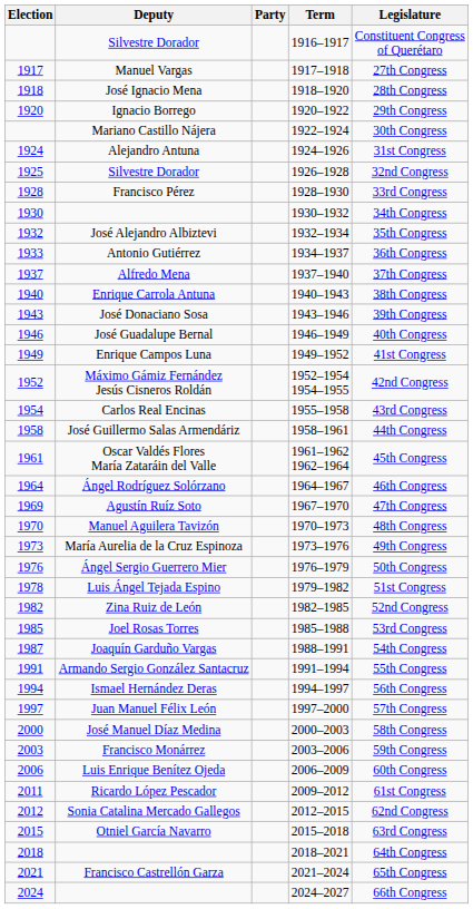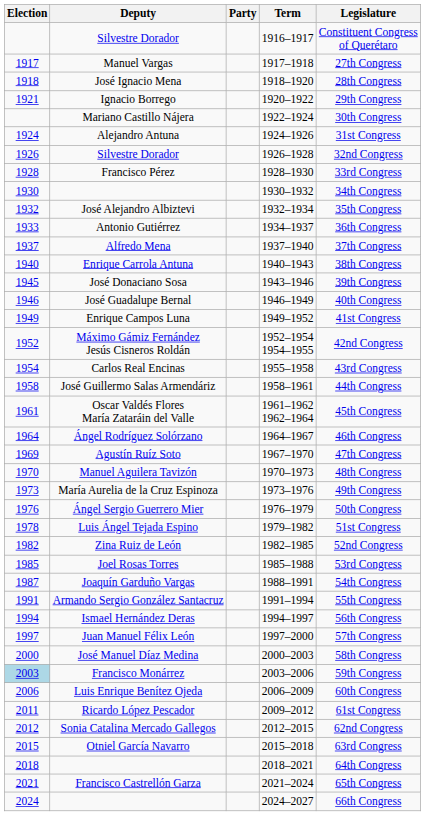 <table class="wikitable sortable" style="text-align: center">
 <tr>
 <th>Election</th>
 <th class="unsortable">Deputy</th>
 <th class="unsortable">Party</th>
 <th class="unsortable">Term</th>
 <th class="unsortable">Legislature</th>
 </tr>
 <tr>
 <td></td>
 <td><a href='#'>Silvestre Dorador</a></td>
 <td></td>
 <td>1916–1917</td>
 <td><a href='#'>Constituent Congress<br>of Querétaro</a></td>
 </tr>
 <tr>
 <td><a href='#'>1917</a></td>
 <td>Manuel Vargas</td>
 <td></td>
 <td>1917–1918</td>
 <td><a href='#'>27th Congress</a></td>
 </tr>
 <tr>
 <td><a href='#'>1918</a></td>
 <td>José Ignacio Mena</td>
 <td></td>
 <td>1918–1920</td>
 <td><a href='#'>28th Congress</a></td>
 </tr>
 <tr>
-<td><a href='#'>1920</a></td>
+<td><a href='#'>1921</a></td>
 <td>Ignacio Borrego</td>
 <td></td>
 <td>1920–1922</td>
 <td><a href='#'>29th Congress</a></td>
 </tr>
 <tr>
 <td></td>
 <td>Mariano Castillo Nájera</td>
 <td></td>
 <td>1922–1924</td>
 <td><a href='#'>30th Congress</a></td>
 </tr>
 <tr>
 <td><a href='#'>1924</a></td>
 <td>Alejandro Antuna</td>
 <td></td>
 <td>1924–1926</td>
 <td><a href='#'>31st Congress</a></td>
 </tr>
 <tr>
-<td><a href='#'>1925</a></td>
+<td><a href='#'>1926</a></td>
 <td><a href='#'>Silvestre Dorador</a></td>
 <td></td>
 <td>1926–1928</td>
 <td><a href='#'>32nd Congress</a></td>
 </tr>
 <tr>
 <td><a href='#'>1928</a></td>
 <td>Francisco Pérez</td>
 <td></td>
 <td>1928–1930</td>
 <td><a href='#'>33rd Congress</a></td>
 </tr>
 <tr>
 <td><a href='#'>1930</a></td>
 <td></td>
 <td></td>
 <td>1930–1932</td>
 <td><a href='#'>34th Congress</a></td>
 </tr>
 <tr>
 <td><a href='#'>1932</a></td>
 <td>José Alejandro Albiztevi</td>
 <td></td>
 <td>1932–1934</td>
 <td><a href='#'>35th Congress</a></td>
 </tr>
 <tr>
 <td><a href='#'>1933</a></td>
 <td>Antonio Gutiérrez</td>
 <td></td>
 <td>1934–1937</td>
 <td><a href='#'>36th Congress</a></td>
 </tr>
 <tr>
 <td><a href='#'>1937</a></td>
 <td><a href='#'>Alfredo Mena</a></td>
 <td></td>
 <td>1937–1940</td>
 <td><a href='#'>37th Congress</a></td>
 </tr>
 <tr>
 <td><a href='#'>1940</a></td>
 <td><a href='#'>Enrique Carrola Antuna</a></td>
 <td></td>
 <td>1940–1943</td>
 <td><a href='#'>38th Congress</a></td>
 </tr>
 <tr>
-<td><a href='#'>1943</a></td>
+<td><a href='#'>1945</a></td>
 <td>José Donaciano Sosa</td>
 <td></td>
 <td>1943–1946</td>
 <td><a href='#'>39th Congress</a></td>
 </tr>
 <tr>
 <td><a href='#'>1946</a></td>
 <td>José Guadalupe Bernal</td>
 <td></td>
 <td>1946–1949</td>
 <td><a href='#'>40th Congress</a></td>
 </tr>
 <tr>
 <td><a href='#'>1949</a></td>
 <td>Enrique Campos Luna</td>
 <td></td>
 <td>1949–1952</td>
 <td><a href='#'>41st Congress</a></td>
 </tr>
 <tr>
 <td><a href='#'>1952</a></td>
 <td><a href='#'>Máximo Gámiz Fernández</a><br> Jesús Cisneros Roldán</td>
 <td></td>
 <td>1952–1954<br>1954–1955</td>
 <td><a href='#'>42nd Congress</a></td>
 </tr>
 <tr>
 <td><a href='#'>1954</a></td>
 <td>Carlos Real Encinas</td>
 <td></td>
 <td>1955–1958</td>
 <td><a href='#'>43rd Congress</a></td>
 </tr>
 <tr>
 <td><a href='#'>1958</a></td>
 <td>José Guillermo Salas Armendáriz</td>
 <td></td>
 <td>1958–1961</td>
 <td><a href='#'>44th Congress</a></td>
 </tr>
 <tr>
 <td><a href='#'>1961</a></td>
 <td>Oscar Valdés Flores<br>María Zataráin del Valle</td>
 <td></td>
 <td>1961–1962<br>1962–1964</td>
 <td><a href='#'>45th Congress</a></td>
 </tr>
 <tr>
 <td><a href='#'>1964</a></td>
 <td><a href='#'>Ángel Rodríguez Solórzano</a></td>
 <td></td>
 <td>1964–1967</td>
 <td><a href='#'>46th Congress</a></td>
 </tr>
 <tr>
 <td><a href='#'>1969</a></td>
 <td><a href='#'>Agustín Ruíz Soto</a></td>
 <td></td>
 <td>1967–1970</td>
 <td><a href='#'>47th Congress</a></td>
 </tr>
 <tr>
 <td><a href='#'>1970</a></td>
 <td><a href='#'>Manuel Aguilera Tavizón</a></td>
 <td></td>
 <td>1970–1973</td>
 <td><a href='#'>48th Congress</a></td>
 </tr>
 <tr>
 <td><a href='#'>1973</a></td>
 <td>María Aurelia de la Cruz Espinoza</td>
 <td></td>
 <td>1973–1976</td>
 <td><a href='#'>49th Congress</a></td>
 </tr>
 <tr>
 <td><a href='#'>1976</a></td>
 <td><a href='#'>Ángel Sergio Guerrero Mier</a></td>
 <td></td>
 <td>1976–1979</td>
 <td><a href='#'>50th Congress</a></td>
 </tr>
 <tr>
 <td><a href='#'>1978</a></td>
 <td><a href='#'>Luis Ángel Tejada Espino</a></td>
 <td></td>
 <td>1979–1982</td>
 <td><a href='#'>51st Congress</a></td>
 </tr>
 <tr>
 <td><a href='#'>1982</a></td>
 <td><a href='#'>Zina Ruiz de León</a></td>
 <td></td>
 <td>1982–1985</td>
 <td><a href='#'>52nd Congress</a></td>
 </tr>
 <tr>
 <td><a href='#'>1985</a></td>
 <td><a href='#'>Joel Rosas Torres</a></td>
 <td></td>
 <td>1985–1988</td>
 <td><a href='#'>53rd Congress</a></td>
 </tr>
 <tr>
 <td><a href='#'>1987</a></td>
 <td><a href='#'>Joaquín Garduño Vargas</a></td>
 <td></td>
 <td>1988–1991</td>
 <td><a href='#'>54th Congress</a></td>
 </tr>
 <tr>
 <td><a href='#'>1991</a></td>
 <td><a href='#'>Armando Sergio González Santacruz</a></td>
 <td></td>
 <td>1991–1994</td>
 <td><a href='#'>55th Congress</a></td>
 </tr>
 <tr>
 <td><a href='#'>1994</a></td>
 <td><a href='#'>Ismael Hernández Deras</a></td>
 <td></td>
 <td>1994–1997</td>
 <td><a href='#'>56th Congress</a></td>
 </tr>
 <tr>
 <td><a href='#'>1997</a></td>
 <td><a href='#'>Juan Manuel Félix León</a></td>
 <td></td>
 <td>1997–2000</td>
 <td><a href='#'>57th Congress</a></td>
 </tr>
 <tr>
 <td><a href='#'>2000</a></td>
 <td><a href='#'>José Manuel Díaz Medina</a></td>
 <td></td>
 <td>2000–2003</td>
 <td><a href='#'>58th Congress</a></td>
 </tr>
 <tr>
-<td><a href='#'>2003</a></td>
+<td style="background: lightblue;"><a href='#'>2003</a></td>
 <td><a href='#'>Francisco Monárrez</a></td>
 <td></td>
 <td>2003–2006</td>
 <td><a href='#'>59th Congress</a></td>
 </tr>
 <tr>
 <td><a href='#'>2006</a></td>
 <td><a href='#'>Luis Enrique Benítez Ojeda</a></td>
 <td></td>
 <td>2006–2009</td>
 <td><a href='#'>60th Congress</a></td>
 </tr>
 <tr>
 <td><a href='#'>2011</a></td>
 <td><a href='#'>Ricardo López Pescador</a></td>
 <td></td>
 <td>2009–2012</td>
 <td><a href='#'>61st Congress</a></td>
 </tr>
 <tr>
 <td><a href='#'>2012</a></td>
 <td><a href='#'>Sonia Catalina Mercado Gallegos</a></td>
 <td></td>
 <td>2012–2015</td>
 <td><a href='#'>62nd Congress</a></td>
 </tr>
 <tr>
 <td><a href='#'>2015</a></td>
 <td><a href='#'>Otniel García Navarro</a></td>
 <td> </td>
 <td>2015–2018</td>
 <td><a href='#'>63rd Congress</a></td>
 </tr>
 <tr>
 <td><a href='#'>2018</a></td>
 <td></td>
 <td></td>
 <td>2018–2021</td>
 <td><a href='#'>64th Congress</a></td>
 </tr>
 <tr>
 <td><a href='#'>2021</a></td>
 <td><a href='#'>Francisco Castrellón Garza</a></td>
 <td></td>
 <td>2021–2024</td>
 <td><a href='#'>65th Congress</a></td>
 </tr>
 <tr>
 <td><a href='#'>2024</a></td>
 <td></td>
 <td></td>
 <td>2024–2027</td>
 <td><a href='#'>66th Congress</a></td>
 </tr>
 </table>
